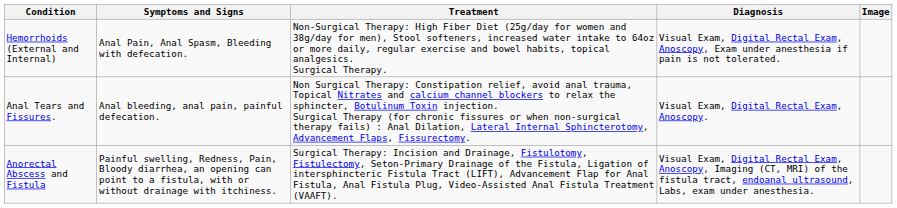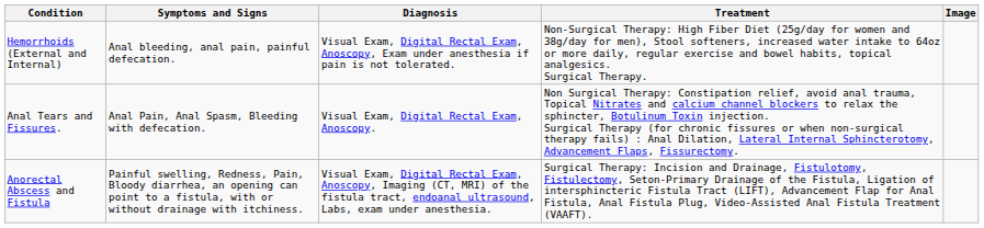 <table class="wikitable">
 <tr>
 <th>Condition</th>
 <th>Symptoms and Signs</th>
+<th>Diagnosis</th>
 <th>Treatment</th>
-<th>Diagnosis</th>
 <th>Image</th>
 </tr>
 <tr>
 <td><a href='#'>Hemorrhoids</a> (External and Internal)</td>
-<td>Anal Pain, Anal Spasm, Bleeding with defecation.</td>
+<td>Anal bleeding, anal pain, painful defecation.</td>
+<td>Visual Exam, <a href='#'>Digital Rectal Exam</a>, <a href='#'>Anoscopy</a>, Exam under anesthesia if pain is not tolerated.</td>
 <td>Non-Surgical Therapy: High Fiber Diet (25g/day for women and 38g/day for men), Stool softeners, increased water intake to 64oz or more daily, regular exercise and bowel habits, topical analgesics.<br>Surgical Therapy.</td>
-<td>Visual Exam, <a href='#'>Digital Rectal Exam</a>, <a href='#'>Anoscopy</a>, Exam under anesthesia if pain is not tolerated.</td>
 <td></td>
 </tr>
 <tr>
 <td>Anal Tears and <a href='#'>Fissures</a>.</td>
-<td>Anal bleeding, anal pain, painful defecation.</td>
+<td>Anal Pain, Anal Spasm, Bleeding with defecation.</td>
+<td>Visual Exam, <a href='#'>Digital Rectal Exam</a>, <a href='#'>Anoscopy</a>.</td>
 <td>Non Surgical Therapy: Constipation relief, avoid anal trauma, Topical <a href='#'>Nitrates</a> and <a href='#'>calcium channel blockers</a> to relax the sphincter, <a href='#'>Botulinum Toxin</a> injection.<br>Surgical Therapy (for chronic fissures or when non-surgical therapy fails) : Anal Dilation, <a href='#'>Lateral Internal Sphincterotomy</a>, <a href='#'>Advancement Flaps</a>, <a href='#'>Fissurectomy</a>.</td>
-<td>Visual Exam, <a href='#'>Digital Rectal Exam</a>, <a href='#'>Anoscopy</a>.</td>
 <td></td>
 </tr>
 <tr>
 <td><a href='#'>Anorectal Abscess</a> and <a href='#'>Fistula</a></td>
 <td>Painful swelling, Redness, Pain, Bloody diarrhea, an opening can point to a fistula, with or without drainage  with itchiness.</td>
+<td>Visual Exam, <a href='#'>Digital Rectal Exam</a>, <a href='#'>Anoscopy</a>, Imaging (CT, MRI) of the fistula tract, <a href='#'>endoanal ultrasound</a>, Labs, exam under anesthesia.</td>
 <td>Surgical Therapy: Incision and Drainage, <a href='#'>Fistulotomy</a>, <a href='#'>Fistulectomy</a>, Seton-Primary Drainage of the Fistula, Ligation of intersphincteric Fistula Tract (LIFT), Advancement Flap for Anal Fistula, Anal Fistula Plug, Video-Assisted Anal Fistula Treatment (VAAFT).</td>
-<td>Visual Exam, <a href='#'>Digital Rectal Exam</a>, <a href='#'>Anoscopy</a>, Imaging (CT, MRI) of the fistula tract, <a href='#'>endoanal ultrasound</a>, Labs, exam under anesthesia.</td>
 <td></td>
 </tr>
 </table>
